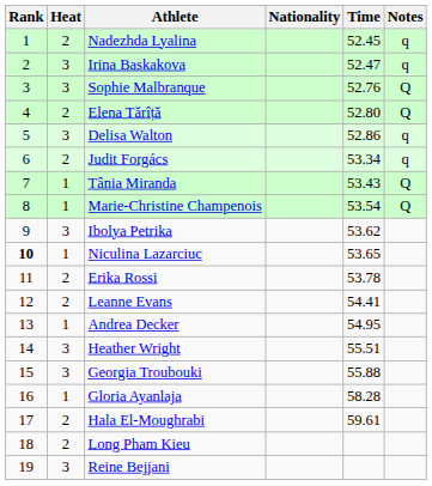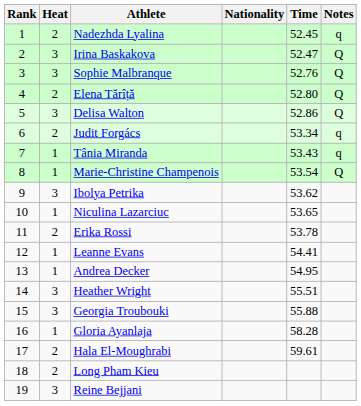 <table class="wikitable sortable" style="text-align:center">
 <tr>
 <th>Rank</th>
 <th>Heat</th>
 <th>Athlete</th>
 <th>Nationality</th>
 <th>Time</th>
 <th>Notes</th>
 </tr>
 <tr bgcolor=ccffcc>
 <td>1</td>
 <td>2</td>
 <td align=left><a href='#'>Nadezhda Lyalina</a></td>
 <td align=left></td>
 <td>52.45</td>
 <td>q</td>
 </tr>
 <tr bgcolor=ccffcc>
 <td>2</td>
 <td>3</td>
 <td align=left><a href='#'>Irina Baskakova</a></td>
 <td align=left></td>
 <td>52.47</td>
-<td>q</td>
+<td>Q</td>
 </tr>
 <tr bgcolor=ccffcc>
 <td>3</td>
 <td>3</td>
 <td align=left><a href='#'>Sophie Malbranque</a></td>
 <td align=left></td>
 <td>52.76</td>
 <td>Q</td>
 </tr>
 <tr bgcolor=ccffcc>
 <td>4</td>
 <td>2</td>
 <td align=left><a href='#'>Elena Tărîță</a></td>
 <td align=left></td>
 <td>52.80</td>
 <td>Q</td>
 </tr>
 <tr bgcolor=ddffdd>
 <td>5</td>
 <td>3</td>
 <td align=left><a href='#'>Delisa Walton</a></td>
 <td align=left></td>
 <td>52.86</td>
-<td>q</td>
+<td>Q</td>
 </tr>
 <tr bgcolor=ddffdd>
 <td>6</td>
 <td>2</td>
 <td align=left><a href='#'>Judit Forgács</a></td>
 <td align=left></td>
 <td>53.34</td>
 <td>q</td>
 </tr>
 <tr bgcolor=ccffcc>
 <td>7</td>
 <td>1</td>
 <td align=left><a href='#'>Tânia Miranda</a></td>
 <td align=left></td>
 <td>53.43</td>
-<td>Q</td>
+<td>q</td>
 </tr>
 <tr bgcolor=ccffcc>
 <td>8</td>
 <td>1</td>
 <td align=left><a href='#'>Marie-Christine Champenois</a></td>
 <td align=left></td>
 <td>53.54</td>
 <td>Q</td>
 </tr>
 <tr>
 <td>9</td>
 <td>3</td>
 <td align=left><a href='#'>Ibolya Petrika</a></td>
 <td align=left></td>
 <td>53.62</td>
 <td></td>
 </tr>
 <tr>
-<td><strong>10</strong></td>
+<td>10</td>
 <td>1</td>
 <td align=left><a href='#'>Niculina Lazarciuc</a></td>
 <td align=left></td>
 <td>53.65</td>
 <td></td>
 </tr>
 <tr>
 <td>11</td>
 <td>2</td>
 <td align=left><a href='#'>Erika Rossi</a></td>
 <td align=left></td>
 <td>53.78</td>
 <td></td>
 </tr>
 <tr>
 <td>12</td>
-<td>2</td>
+<td>1</td>
 <td align=left><a href='#'>Leanne Evans</a></td>
 <td align=left></td>
 <td>54.41</td>
 <td></td>
 </tr>
 <tr>
 <td>13</td>
 <td>1</td>
 <td align=left><a href='#'>Andrea Decker</a></td>
 <td align=left></td>
 <td>54.95</td>
 <td></td>
 </tr>
 <tr>
 <td>14</td>
 <td>3</td>
 <td align=left><a href='#'>Heather Wright</a></td>
 <td align=left></td>
 <td>55.51</td>
 <td></td>
 </tr>
 <tr>
 <td>15</td>
 <td>3</td>
 <td align=left><a href='#'>Georgia Troubouki</a></td>
 <td align=left></td>
 <td>55.88</td>
 <td></td>
 </tr>
 <tr>
 <td>16</td>
 <td>1</td>
 <td align=left><a href='#'>Gloria Ayanlaja</a></td>
 <td align=left></td>
 <td>58.28</td>
 <td></td>
 </tr>
 <tr>
 <td>17</td>
 <td>2</td>
 <td align=left><a href='#'>Hala El-Moughrabi</a></td>
 <td align=left></td>
 <td>59.61</td>
 <td></td>
 </tr>
 <tr>
 <td>18</td>
 <td>2</td>
 <td align=left><a href='#'>Long Pham Kieu</a></td>
 <td align=left></td>
 <td></td>
 <td></td>
 </tr>
 <tr>
 <td>19</td>
 <td>3</td>
 <td align=left><a href='#'>Reine Bejjani</a></td>
 <td align=left></td>
 <td></td>
 <td></td>
 </tr>
 </table>
